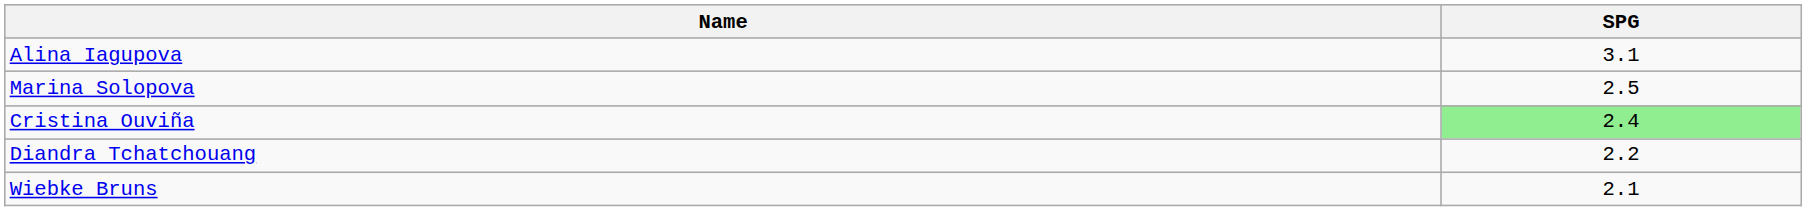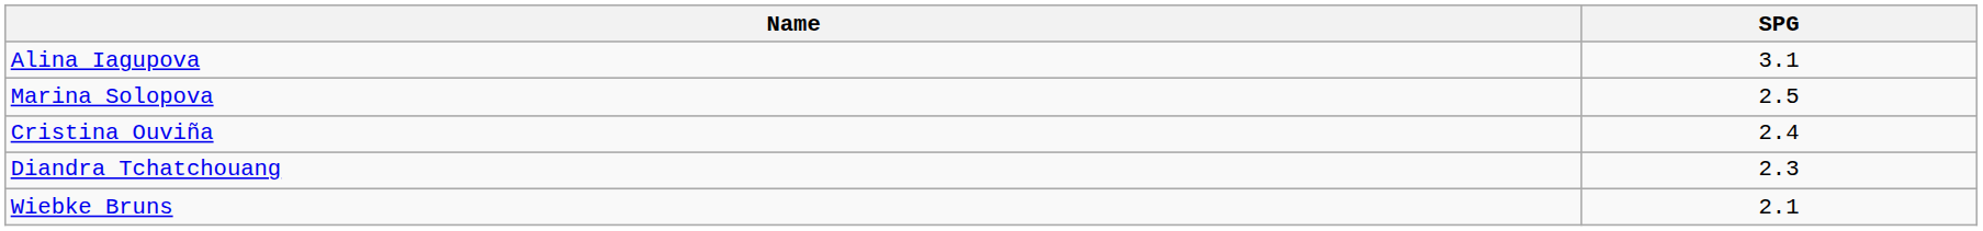 <table class=wikitable width="90%">
 <tr>
 <th width="80%">Name</th>
 <th width="20%">SPG</th>
 </tr>
 <tr>
 <td> <a href='#'>Alina Iagupova</a></td>
 <td align=center>3.1</td>
 </tr>
 <tr>
 <td><a href='#'>Marina Solopova</a></td>
 <td align=center>2.5</td>
 </tr>
 <tr>
 <td> <a href='#'>Cristina Ouviña</a></td>
-<td align=center style="background: lightgreen;">2.4</td>
+<td align=center>2.4</td>
 </tr>
 <tr>
 <td> <a href='#'>Diandra Tchatchouang</a></td>
-<td align=center>2.2</td>
+<td align=center>2.3</td>
 </tr>
 <tr>
 <td> <a href='#'>Wiebke Bruns</a></td>
 <td align=center>2.1</td>
 </tr>
 </table>
